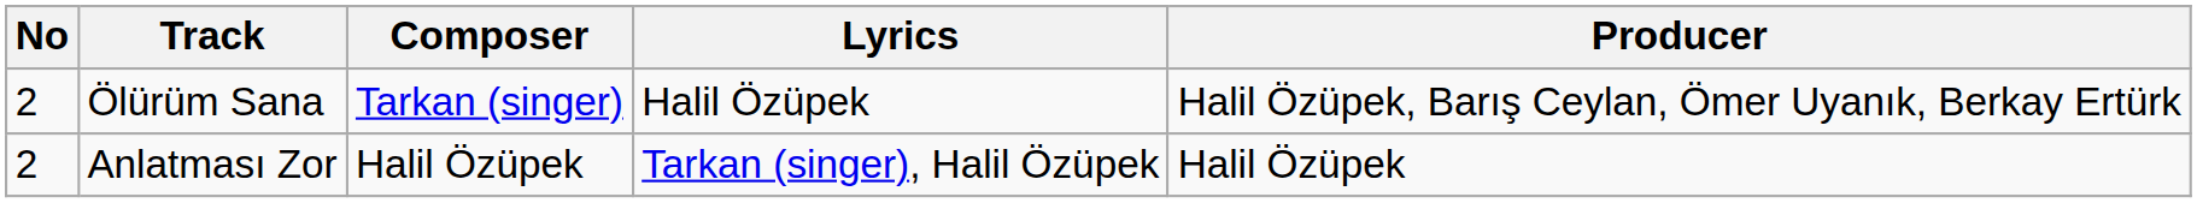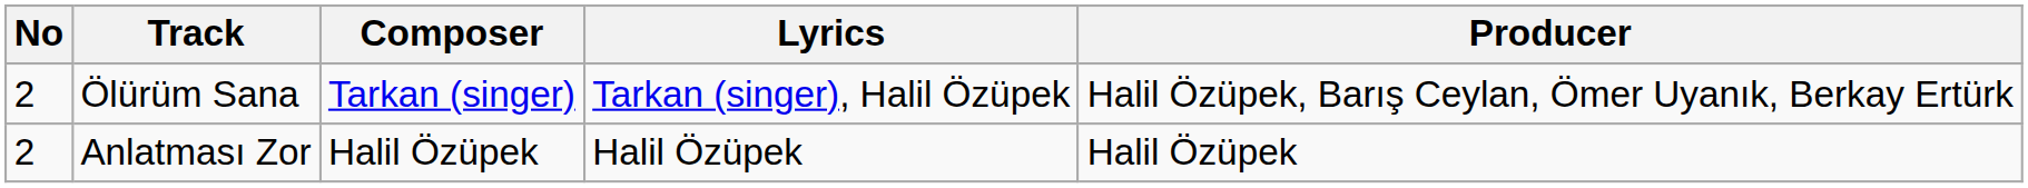 <table class="wikitable">
 <tr>
 <th style="text-align:center;">No</th>
 <th style="text-align:center;">Track</th>
 <th style="text-align:center;">Composer</th>
 <th style="text-align:center;">Lyrics</th>
 <th style="text-align:center;">Producer</th>
 </tr>
 <tr>
 <td>2</td>
 <td>Ölürüm Sana</td>
 <td><a href='#'>Tarkan (singer)</a></td>
-<td>Halil Özüpek</td>
+<td><a href='#'>Tarkan (singer)</a>, Halil Özüpek</td>
 <td>Halil Özüpek, Barış Ceylan, Ömer Uyanık, Berkay Ertürk</td>
 </tr>
 <tr>
 <td>2</td>
 <td>Anlatması Zor</td>
 <td>Halil Özüpek</td>
-<td><a href='#'>Tarkan (singer)</a>, Halil Özüpek</td>
+<td>Halil Özüpek</td>
 <td>Halil Özüpek</td>
 </tr>
 </table>
